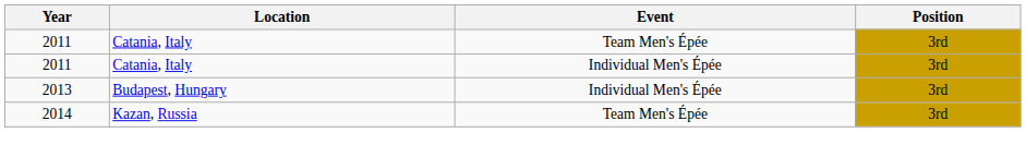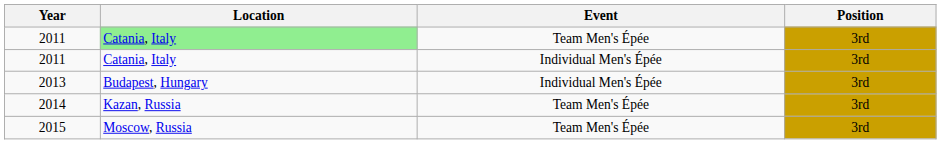 <table class="wikitable" width="50%" style="font-size:90%; text-align:center;">
 <tr>
 <th>Year</th>
 <th>Location</th>
 <th>Event</th>
 <th>Position</th>
 </tr>
 <tr>
 <td>2011</td>
-<td rowspan="1" align="left"> <a href='#'>Catania</a>, <a href='#'>Italy</a></td>
+<td rowspan="1" align="left" style="background: lightgreen;"> <a href='#'>Catania</a>, <a href='#'>Italy</a></td>
 <td>Team Men's Épée</td>
 <td bgcolor="caramel">3rd</td>
 </tr>
 <tr>
 <td rowspan="1">2011</td>
 <td rowspan="1" align="left"> <a href='#'>Catania</a>, <a href='#'>Italy</a></td>
 <td>Individual Men's Épée</td>
 <td bgcolor="caramel">3rd</td>
 </tr>
 <tr>
 <td>2013</td>
 <td rowspan="1" align="left"> <a href='#'>Budapest</a>, <a href='#'>Hungary</a></td>
 <td>Individual Men's Épée</td>
 <td bgcolor="caramel">3rd</td>
 </tr>
 <tr>
 <td rowspan="1">2014</td>
 <td rowspan="1" align="left"> <a href='#'>Kazan</a>, <a href='#'>Russia</a></td>
 <td>Team Men's Épée</td>
 <td bgcolor="caramel">3rd</td>
 </tr>
+<tr>
+<td>2015</td>
+<td rowspan="1" align="left"> <a href='#'>Moscow</a>, <a href='#'>Russia</a></td>
+<td>Team Men's Épée</td>
+<td bgcolor="caramel">3rd</td>
+</tr>
 </table>
